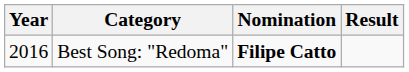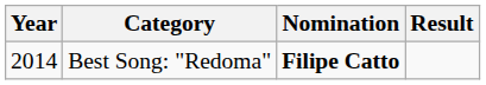 <table class="wikitable">
 <tr>
 <th>Year</th>
 <th>Category</th>
 <th>Nomination</th>
 <th>Result</th>
 </tr>
 <tr>
-<td>2016</td>
+<td>2014</td>
 <td>Best Song: "Redoma"</td>
 <td><strong>Filipe Catto</strong></td>
 <td></td>
 </tr>
 </table>
